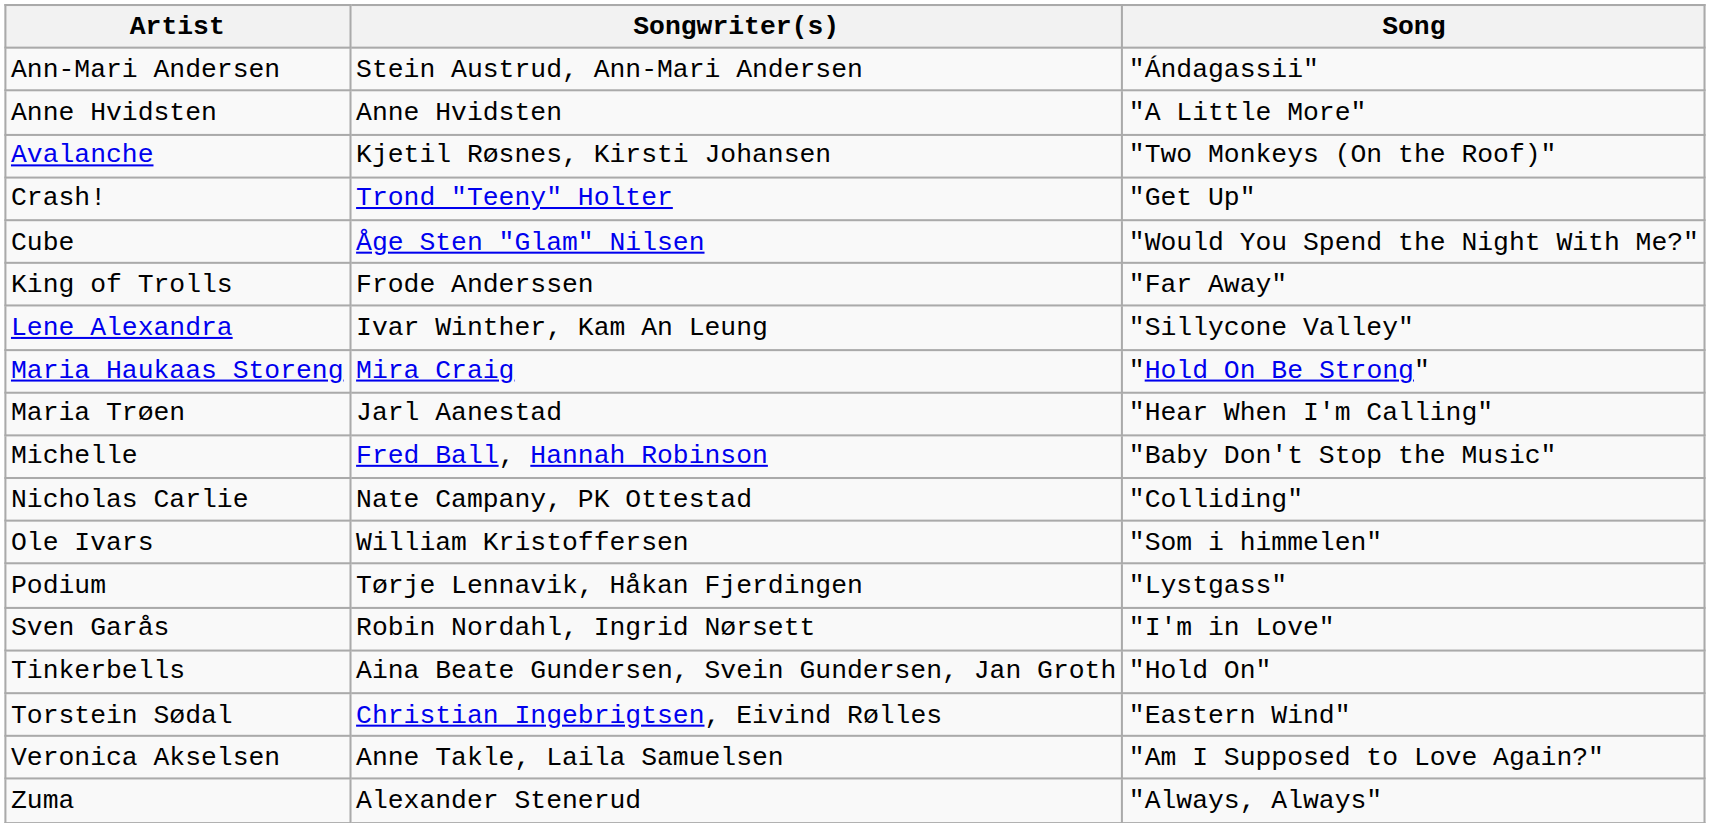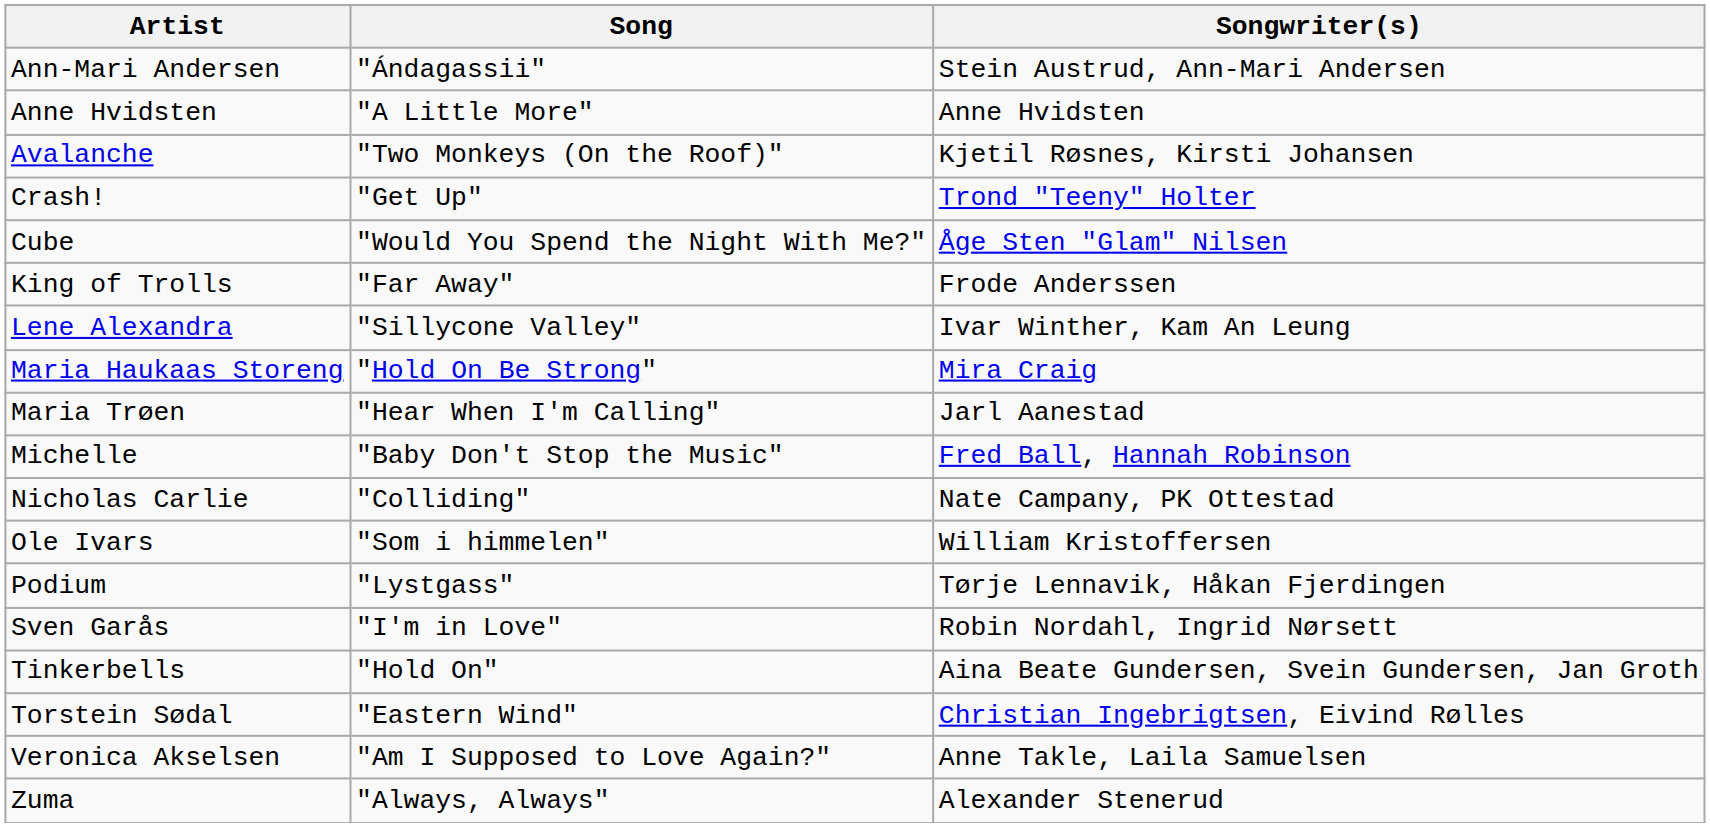 <table class="sortable wikitable" style="margin: 1em auto 1em auto;">
 <tr>
 <th>Artist</th>
+<th>Song</th>
 <th>Songwriter(s)</th>
-<th>Song</th>
 </tr>
 <tr>
 <td>Ann-Mari Andersen</td>
+<td>"Ándagassii"</td>
 <td>Stein Austrud, Ann-Mari Andersen</td>
-<td>"Ándagassii"</td>
 </tr>
 <tr>
 <td>Anne Hvidsten</td>
+<td>"A Little More"</td>
 <td>Anne Hvidsten</td>
-<td>"A Little More"</td>
 </tr>
 <tr>
 <td><a href='#'>Avalanche</a></td>
+<td>"Two Monkeys (On the Roof)"</td>
 <td>Kjetil Røsnes, Kirsti Johansen</td>
-<td>"Two Monkeys (On the Roof)"</td>
 </tr>
 <tr>
 <td>Crash!</td>
+<td>"Get Up"</td>
 <td><a href='#'>Trond "Teeny" Holter</a></td>
-<td>"Get Up"</td>
 </tr>
 <tr>
 <td>Cube</td>
+<td>"Would You Spend the Night With Me?"</td>
 <td><a href='#'>Åge Sten "Glam" Nilsen</a></td>
-<td>"Would You Spend the Night With Me?"</td>
 </tr>
 <tr>
 <td>King of Trolls</td>
+<td>"Far Away"</td>
 <td>Frode Anderssen</td>
-<td>"Far Away"</td>
 </tr>
 <tr>
 <td><a href='#'>Lene Alexandra</a></td>
+<td>"Sillycone Valley"</td>
 <td>Ivar Winther, Kam An Leung</td>
-<td>"Sillycone Valley"</td>
 </tr>
 <tr>
 <td><a href='#'>Maria Haukaas Storeng</a></td>
+<td>"<a href='#'>Hold On Be Strong</a>"</td>
 <td><a href='#'>Mira Craig</a></td>
-<td>"<a href='#'>Hold On Be Strong</a>"</td>
 </tr>
 <tr>
 <td>Maria Trøen</td>
+<td>"Hear When I'm Calling"</td>
 <td>Jarl Aanestad</td>
-<td>"Hear When I'm Calling"</td>
 </tr>
 <tr>
 <td>Michelle</td>
+<td>"Baby Don't Stop the Music"</td>
 <td><a href='#'>Fred Ball</a>, <a href='#'>Hannah Robinson</a></td>
-<td>"Baby Don't Stop the Music"</td>
 </tr>
 <tr>
 <td>Nicholas Carlie</td>
+<td>"Colliding"</td>
 <td>Nate Campany, PK Ottestad</td>
-<td>"Colliding"</td>
 </tr>
 <tr>
 <td>Ole Ivars</td>
+<td>"Som i himmelen"</td>
 <td>William Kristoffersen</td>
-<td>"Som i himmelen"</td>
 </tr>
 <tr>
 <td>Podium</td>
+<td>"Lystgass"</td>
 <td>Tørje Lennavik, Håkan Fjerdingen</td>
-<td>"Lystgass"</td>
 </tr>
 <tr>
 <td>Sven Garås</td>
+<td>"I'm in Love"</td>
 <td>Robin Nordahl, Ingrid Nørsett</td>
-<td>"I'm in Love"</td>
 </tr>
 <tr>
 <td>Tinkerbells</td>
+<td>"Hold On"</td>
 <td>Aina Beate Gundersen, Svein Gundersen, Jan Groth</td>
-<td>"Hold On"</td>
 </tr>
 <tr>
 <td>Torstein Sødal</td>
+<td>"Eastern Wind"</td>
 <td><a href='#'>Christian Ingebrigtsen</a>, Eivind Rølles</td>
-<td>"Eastern Wind"</td>
 </tr>
 <tr>
 <td>Veronica Akselsen</td>
+<td>"Am I Supposed to Love Again?"</td>
 <td>Anne Takle, Laila Samuelsen</td>
-<td>"Am I Supposed to Love Again?"</td>
 </tr>
 <tr>
 <td>Zuma</td>
+<td>"Always, Always"</td>
 <td>Alexander Stenerud</td>
-<td>"Always, Always"</td>
 </tr>
 </table>
